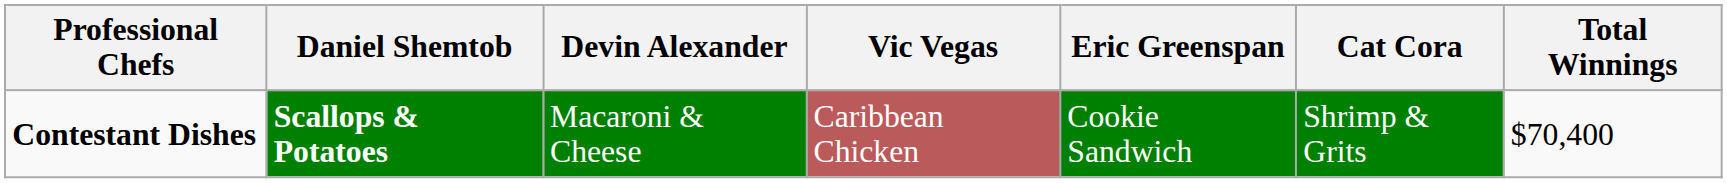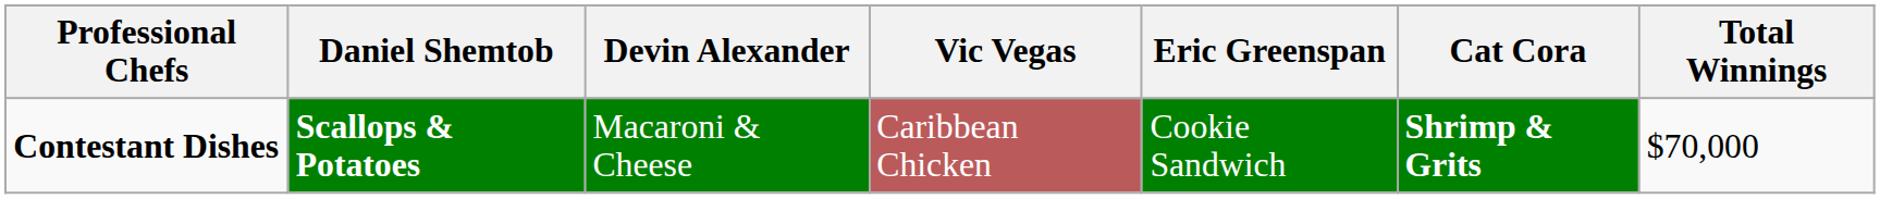 <table class="wikitable">
 <tr>
 <th>Professional Chefs</th>
 <th>Daniel Shemtob</th>
 <th>Devin Alexander</th>
 <th>Vic Vegas</th>
 <th>Eric Greenspan</th>
 <th>Cat Cora</th>
 <th>Total Winnings</th>
 </tr>
 <tr>
 <td><strong>Contestant Dishes</strong></td>
 <td style="background: green; color: white"><strong>Scallops & Potatoes</strong></td>
 <td style="background: green; color: white">Macaroni & Cheese</td>
 <td style="background: #BA5A5A; color: white">Caribbean Chicken</td>
 <td style="background: green; color: white">Cookie Sandwich</td>
-<td style="background: green; color: white">Shrimp & Grits</td>
-<td>$70,400</td>
+<td style="background: green; color: white"><strong>Shrimp & Grits</strong></td>
+<td>$70,000</td>
 </tr>
 </table>
